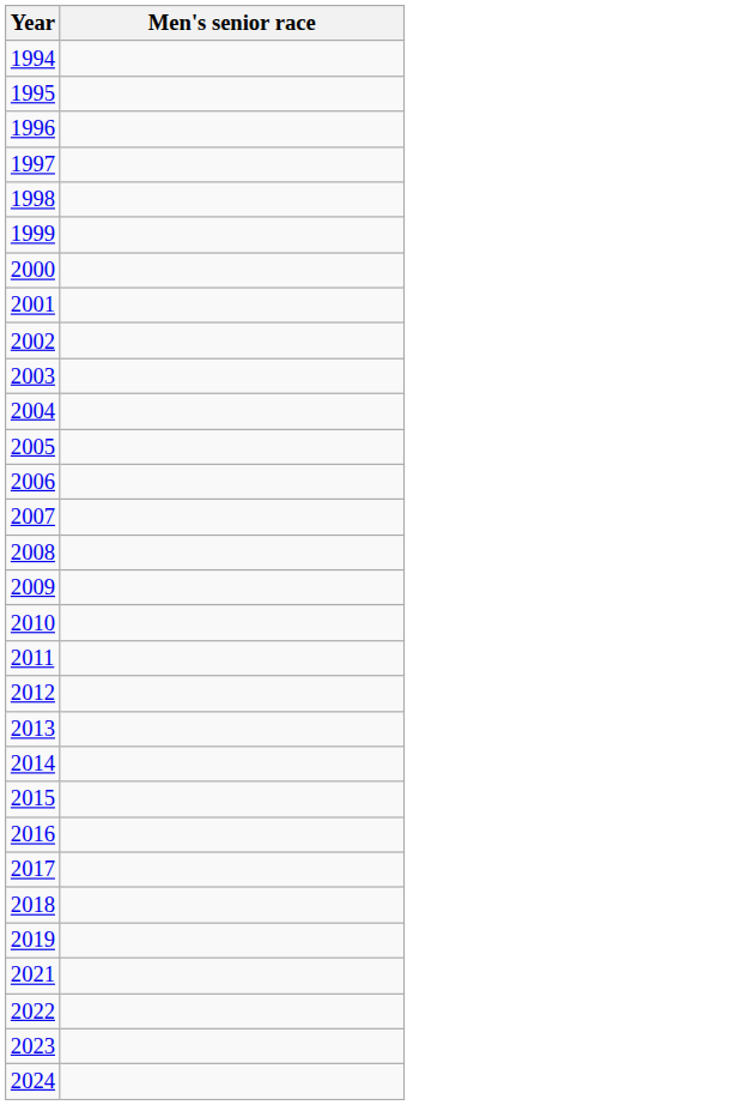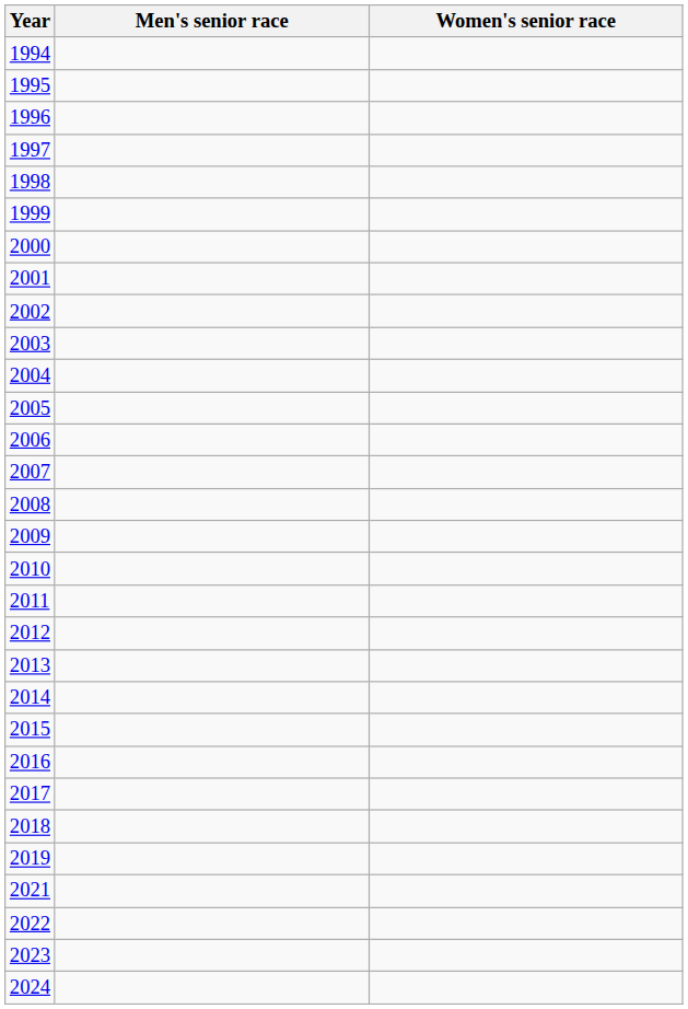 <table class="wikitable">
 <tr>
 <th>Year</th>
 <th style="width: 15em">Men's senior race</th>
+<th style="width: 15em">Women's senior race</th>
 </tr>
 <tr>
 <td><a href='#'>1994</a></td>
+<td></td>
 <td></td>
 </tr>
 <tr>
 <td><a href='#'>1995</a></td>
 <td></td>
+<td></td>
 </tr>
 <tr>
 <td><a href='#'>1996</a></td>
+<td></td>
 <td></td>
 </tr>
 <tr>
 <td><a href='#'>1997</a></td>
 <td></td>
+<td></td>
 </tr>
 <tr>
 <td><a href='#'>1998</a></td>
+<td></td>
 <td></td>
 </tr>
 <tr>
 <td><a href='#'>1999</a></td>
 <td></td>
+<td></td>
 </tr>
 <tr>
 <td><a href='#'>2000</a></td>
+<td></td>
 <td></td>
 </tr>
 <tr>
 <td><a href='#'>2001</a></td>
 <td></td>
+<td></td>
 </tr>
 <tr>
 <td><a href='#'>2002</a></td>
+<td></td>
 <td></td>
 </tr>
 <tr>
 <td><a href='#'>2003</a></td>
 <td></td>
+<td></td>
 </tr>
 <tr>
 <td><a href='#'>2004</a></td>
+<td></td>
 <td></td>
 </tr>
 <tr>
 <td><a href='#'>2005</a></td>
 <td></td>
+<td></td>
 </tr>
 <tr>
 <td><a href='#'>2006</a></td>
+<td></td>
 <td></td>
 </tr>
 <tr>
 <td><a href='#'>2007</a></td>
 <td></td>
+<td></td>
 </tr>
 <tr>
 <td><a href='#'>2008</a></td>
+<td></td>
 <td></td>
 </tr>
 <tr>
 <td><a href='#'>2009</a></td>
 <td></td>
+<td></td>
 </tr>
 <tr>
 <td><a href='#'>2010</a></td>
+<td></td>
 <td></td>
 </tr>
 <tr>
 <td><a href='#'>2011</a></td>
 <td></td>
+<td></td>
 </tr>
 <tr>
 <td><a href='#'>2012</a></td>
+<td></td>
 <td></td>
 </tr>
 <tr>
 <td><a href='#'>2013</a></td>
 <td></td>
+<td></td>
 </tr>
 <tr>
 <td><a href='#'>2014</a></td>
+<td></td>
 <td></td>
 </tr>
 <tr>
 <td><a href='#'>2015</a></td>
 <td></td>
+<td></td>
 </tr>
 <tr>
 <td><a href='#'>2016</a></td>
+<td></td>
 <td></td>
 </tr>
 <tr>
 <td><a href='#'>2017</a></td>
 <td></td>
+<td></td>
 </tr>
 <tr>
 <td><a href='#'>2018</a></td>
+<td></td>
 <td></td>
 </tr>
 <tr>
 <td><a href='#'>2019</a></td>
 <td></td>
+<td></td>
 </tr>
 <tr>
 <td><a href='#'>2021</a></td>
+<td></td>
 <td></td>
 </tr>
 <tr>
 <td><a href='#'>2022</a></td>
 <td></td>
+<td></td>
 </tr>
 <tr>
 <td><a href='#'>2023</a></td>
+<td></td>
 <td></td>
 </tr>
 <tr>
 <td><a href='#'>2024</a></td>
 <td></td>
+<td></td>
 </tr>
 </table>
